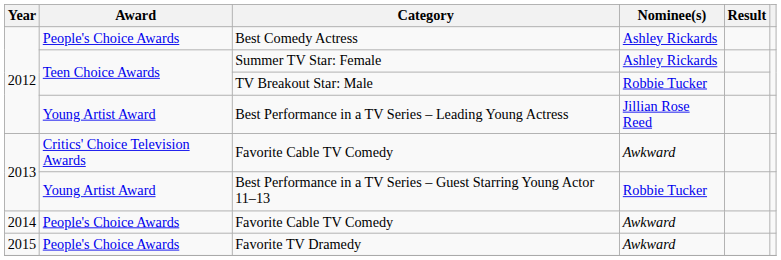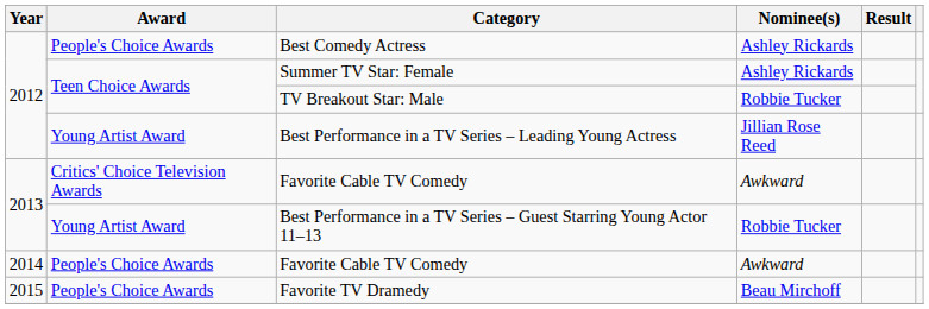 <table class="wikitable sortable">
 <tr style="text-align:center;">
 <th>Year</th>
 <th>Award</th>
 <th>Category</th>
 <th>Nominee(s)</th>
 <th>Result</th>
 <th class="unsortable"></th>
 </tr>
 <tr>
 <td rowspan="4">2012</td>
 <td><a href='#'>People's Choice Awards</a></td>
 <td>Best Comedy Actress</td>
 <td data-sort-value="Rickards, Ashley"><a href='#'>Ashley Rickards</a></td>
 <td></td>
 <td style="text-align: center;"></td>
 </tr>
 <tr>
 <td rowspan="2"><a href='#'>Teen Choice Awards</a></td>
 <td>Summer TV Star: Female</td>
 <td data-sort-value="Rickards, Ashley"><a href='#'>Ashley Rickards</a></td>
 <td></td>
 <td rowspan="2" style="text-align: center;"></td>
 </tr>
 <tr>
 <td>TV Breakout Star: Male</td>
 <td data-sort-value="Tucker, Robbie"><a href='#'>Robbie Tucker</a></td>
 <td></td>
 </tr>
 <tr>
 <td><a href='#'>Young Artist Award</a></td>
 <td>Best Performance in a TV Series – Leading Young Actress</td>
 <td data-sort-value="Reed, Jillian Rose"><a href='#'>Jillian Rose Reed</a></td>
 <td></td>
 <td style="text-align: center;"></td>
 </tr>
 <tr>
 <td rowspan="2">2013</td>
 <td><a href='#'>Critics' Choice Television Awards</a></td>
 <td>Favorite Cable TV Comedy</td>
 <td><em>Awkward</em></td>
 <td></td>
 <td style="text-align: center;"></td>
 </tr>
 <tr>
 <td><a href='#'>Young Artist Award</a></td>
 <td>Best Performance in a TV Series – Guest Starring Young Actor 11–13</td>
 <td data-sort-value="Tucker, Robbie"><a href='#'>Robbie Tucker</a></td>
 <td></td>
 <td style="text-align: center;"></td>
 </tr>
 <tr>
 <td>2014</td>
 <td><a href='#'>People's Choice Awards</a></td>
 <td>Favorite Cable TV Comedy</td>
 <td><em>Awkward</em></td>
 <td></td>
 <td style="text-align: center;"></td>
 </tr>
 <tr>
 <td>2015</td>
 <td><a href='#'>People's Choice Awards</a></td>
 <td>Favorite TV Dramedy</td>
-<td><em>Awkward</em></td>
+<td data-sort-value="Mirchoff, Beau"><a href='#'>Beau Mirchoff</a></td>
 <td></td>
 <td style="text-align: center;"></td>
 </tr>
 <tr>
 </tr>
 </table>
